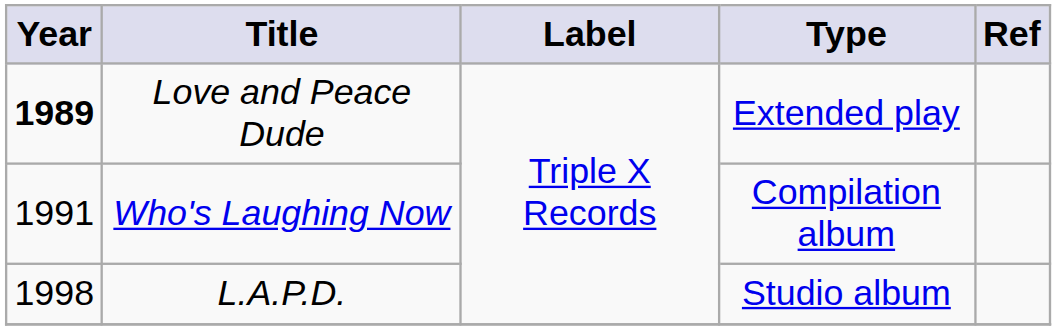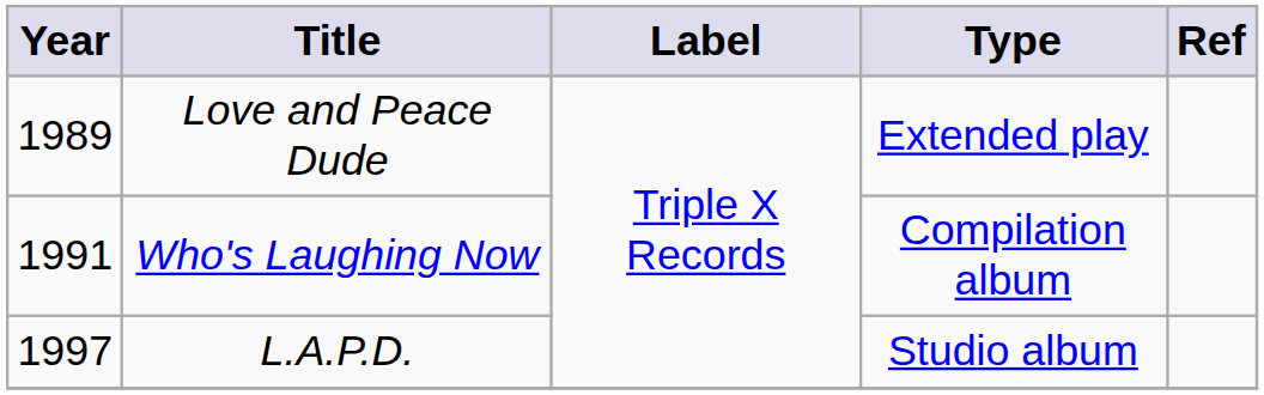 <table class="wikitable" style="font-size:96%; text-align:center; margin: 6px;">
 <tr>
 <th style="background:#dde; width:30px;">Year</th>
 <th style="background:#dde; width:147px;">Title</th>
 <th style="background:#dde; width:103px;">Label</th>
 <th style="background:#dde; width:103px;">Type</th>
 <th style="background:#dde; width:15px;">Ref</th>
 </tr>
 <tr>
-<td><strong>1989</strong></td>
+<td>1989</td>
 <td><em>Love and Peace Dude</em></td>
 <td rowspan="3"><a href='#'>Triple X Records</a></td>
 <td><a href='#'>Extended play</a></td>
 <td></td>
 </tr>
 <tr>
 <td>1991</td>
 <td><em><a href='#'>Who's Laughing Now</a></em></td>
 <td><a href='#'>Compilation album</a></td>
 <td></td>
 </tr>
 <tr>
-<td>1998</td>
+<td>1997</td>
 <td><em>L.A.P.D.</em></td>
 <td><a href='#'>Studio album</a></td>
 <td></td>
 </tr>
 <tr>
 </tr>
 </table>
